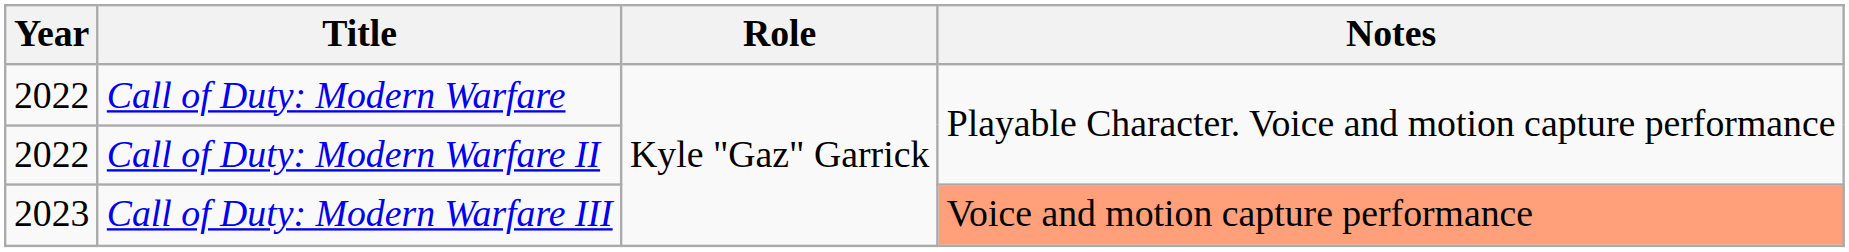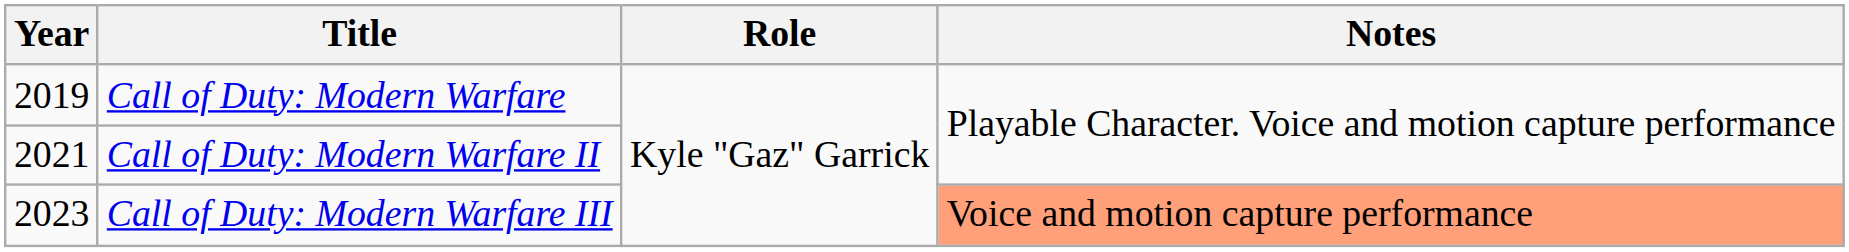 <table class="wikitable sortable">
 <tr>
 <th>Year</th>
 <th>Title</th>
 <th>Role</th>
 <th class="unsortable">Notes</th>
 </tr>
 <tr>
-<td>2022</td>
+<td>2019</td>
 <td><em><a href='#'>Call of Duty: Modern Warfare</a></em></td>
 <td rowspan="3">Kyle "Gaz" Garrick</td>
 <td rowspan="2">Playable Character. Voice and motion capture performance </td>
 </tr>
 <tr>
-<td>2022</td>
+<td>2021</td>
 <td><a href='#'><em>Call of Duty: Modern Warfare II</em></a></td>
 </tr>
 <tr>
 <td>2023</td>
 <td><a href='#'><em>Call of Duty: Modern Warfare III</em></a></td>
 <td style="background: lightsalmon;">Voice and motion capture performance</td>
 </tr>
 </table>
